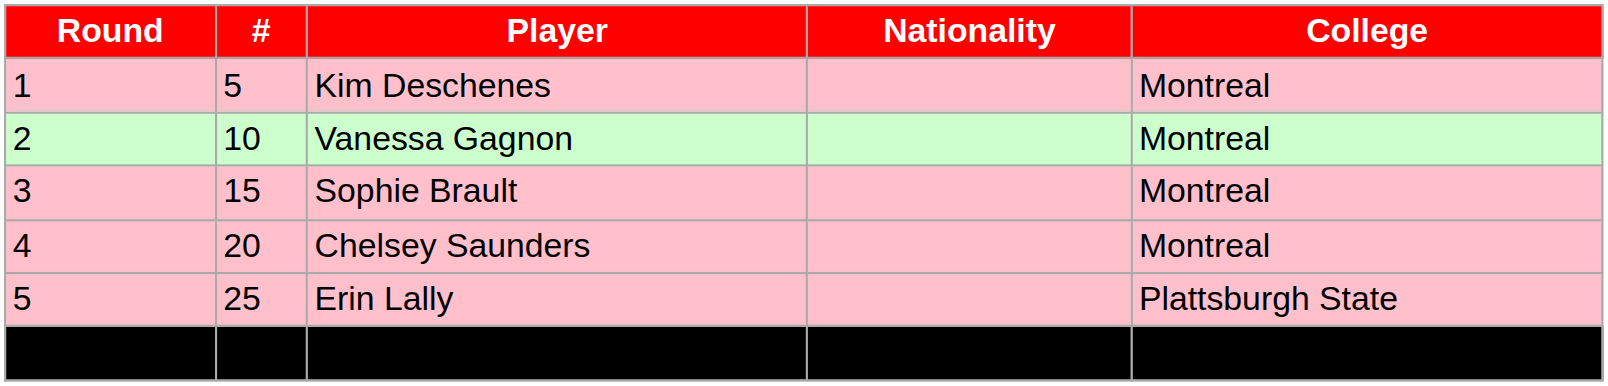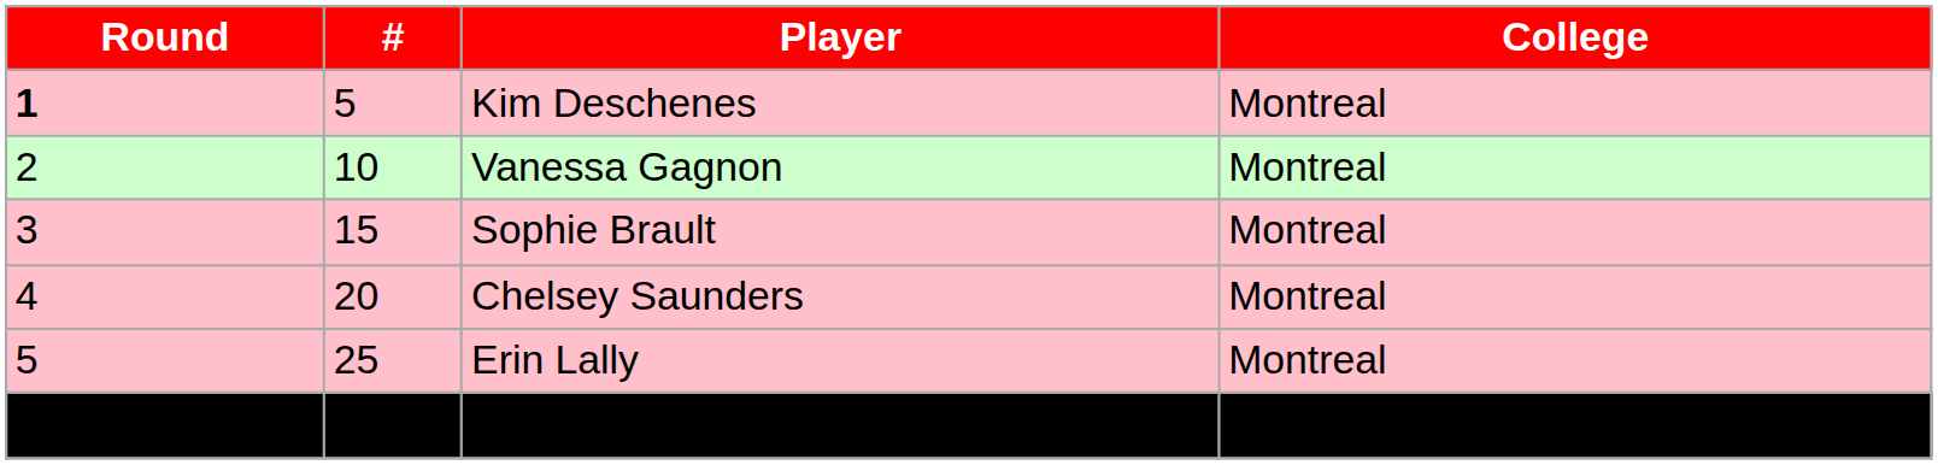 <table class="wikitable" width="60%">
 <tr align="center"  style="background:red;color:#FFFFFF;">
 <td><strong>Round</strong></td>
 <td><strong>#</strong></td>
 <td><strong>Player</strong></td>
-<td><strong>Nationality</strong></td>
 <td><strong>College</strong></td>
 </tr>
 <tr bgcolor="pink">
-<td>1</td>
+<td><strong>1</strong></td>
 <td>5</td>
 <td>Kim Deschenes</td>
-<td></td>
 <td>Montreal</td>
 </tr>
 <tr bgcolor="#CCFFCC">
 <td>2</td>
 <td>10</td>
 <td>Vanessa Gagnon</td>
-<td></td>
 <td>Montreal</td>
 </tr>
 <tr bgcolor="pink">
 <td>3</td>
 <td>15</td>
 <td>Sophie Brault</td>
-<td></td>
 <td>Montreal</td>
 </tr>
 <tr bgcolor="pink">
 <td>4</td>
 <td>20</td>
 <td>Chelsey Saunders</td>
-<td></td>
 <td>Montreal</td>
 </tr>
 <tr bgcolor="pink">
 <td>5</td>
 <td>25</td>
 <td>Erin Lally</td>
-<td></td>
-<td>Plattsburgh State</td>
+<td>Montreal</td>
 </tr>
 <tr bgcolor=" ">
 <td>6</td>
 <td><strong>30</strong></td>
 <td>Sydney Aveson</td>
-<td></td>
-<td>Montreal</td>
+<td>Plattsburgh State</td>
 </tr>
 </table>
